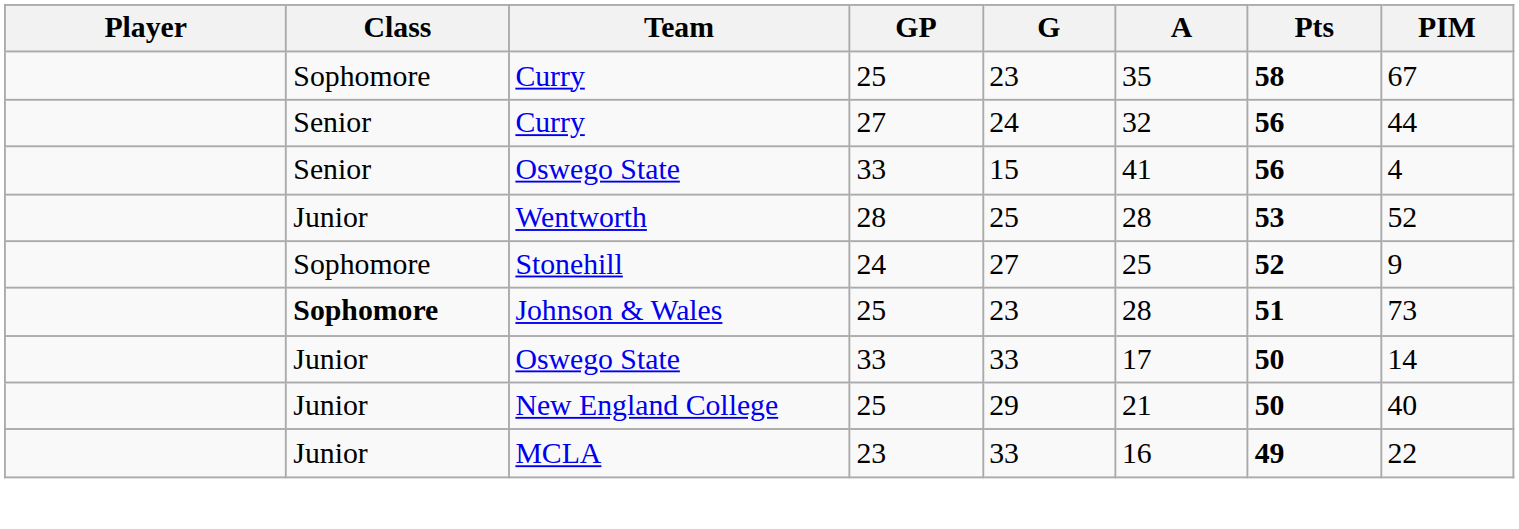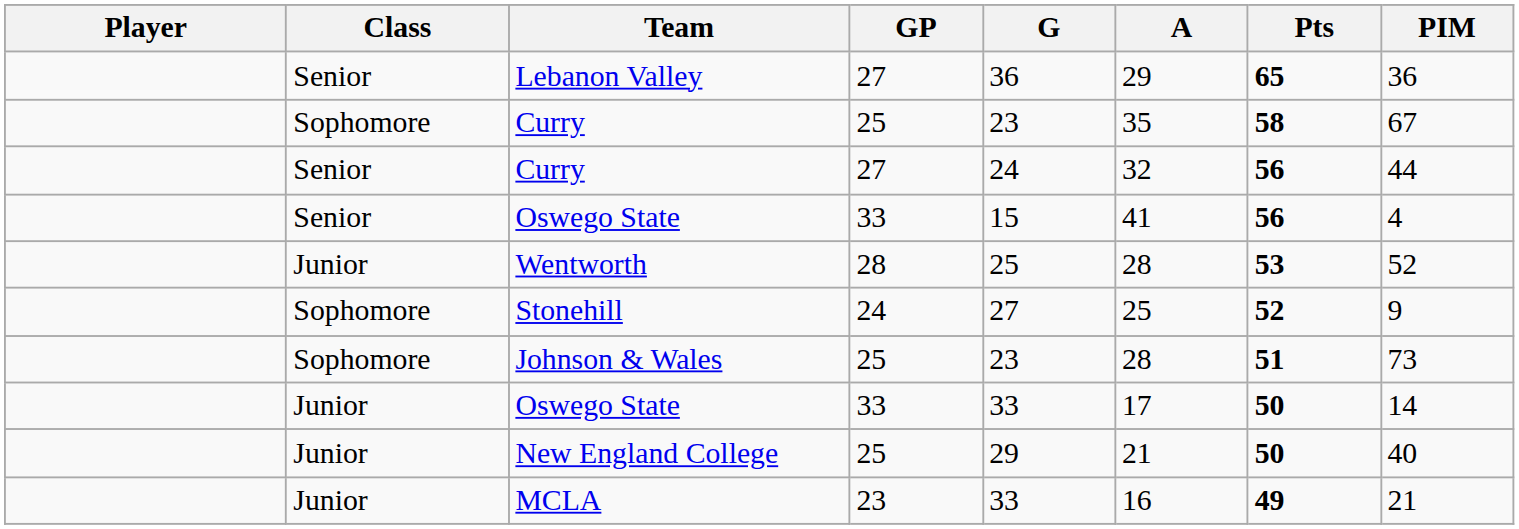 <table class="wikitable sortable">
 <tr>
 <th style="width: 9em;">Player</th>
 <th style="width: 7em;">Class</th>
 <th style="width: 11em;">Team</th>
 <th style="width: 4em;">GP</th>
 <th style="width: 4em;">G</th>
 <th style="width: 4em;">A</th>
 <th style="width: 4em;">Pts</th>
 <th style="width: 4em;">PIM</th>
+</tr>
+<tr>
+<td></td>
+<td>Senior</td>
+<td><a href='#'>Lebanon Valley</a></td>
+<td>27</td>
+<td>36</td>
+<td>29</td>
+<td><strong>65</strong></td>
+<td>36</td>
 </tr>
 <tr>
 <td></td>
 <td>Sophomore</td>
 <td><a href='#'>Curry</a></td>
 <td>25</td>
 <td>23</td>
 <td>35</td>
 <td><strong>58</strong></td>
 <td>67</td>
 </tr>
 <tr>
 <td></td>
 <td>Senior</td>
 <td><a href='#'>Curry</a></td>
 <td>27</td>
 <td>24</td>
 <td>32</td>
 <td><strong>56</strong></td>
 <td>44</td>
 </tr>
 <tr>
 <td></td>
 <td>Senior</td>
 <td><a href='#'>Oswego State</a></td>
 <td>33</td>
 <td>15</td>
 <td>41</td>
 <td><strong>56</strong></td>
 <td>4</td>
 </tr>
 <tr>
 <td></td>
 <td>Junior</td>
 <td><a href='#'>Wentworth</a></td>
 <td>28</td>
 <td>25</td>
 <td>28</td>
 <td><strong>53</strong></td>
 <td>52</td>
 </tr>
 <tr>
 <td></td>
 <td>Sophomore</td>
 <td><a href='#'>Stonehill</a></td>
 <td>24</td>
 <td>27</td>
 <td>25</td>
 <td><strong>52</strong></td>
 <td>9</td>
 </tr>
 <tr>
 <td></td>
-<td><strong>Sophomore</strong></td>
+<td>Sophomore</td>
 <td><a href='#'>Johnson & Wales</a></td>
 <td>25</td>
 <td>23</td>
 <td>28</td>
 <td><strong>51</strong></td>
 <td>73</td>
 </tr>
 <tr>
 <td></td>
 <td>Junior</td>
 <td><a href='#'>Oswego State</a></td>
 <td>33</td>
 <td>33</td>
 <td>17</td>
 <td><strong>50</strong></td>
 <td>14</td>
 </tr>
 <tr>
 <td></td>
 <td>Junior</td>
 <td><a href='#'>	New England College</a></td>
 <td>25</td>
 <td>29</td>
 <td>21</td>
 <td><strong>50</strong></td>
 <td>40</td>
 </tr>
 <tr>
 <td></td>
 <td>Junior</td>
 <td><a href='#'>MCLA</a></td>
 <td>23</td>
 <td>33</td>
 <td>16</td>
 <td><strong>49</strong></td>
-<td>22</td>
+<td>21</td>
 </tr>
 </table>
